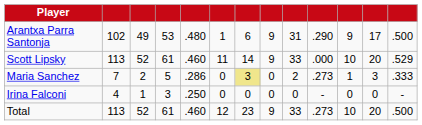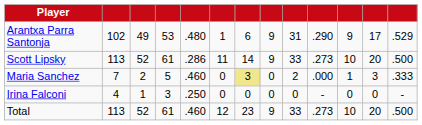 <table class="wikitable" style="text-align:center">
 <tr>
 <th style="background:#C80815; color:white" width="200px">Player</th>
 <th style="background:#C80815; color:white" width="40px"></th>
 <th style="background:#C80815; color:white" width="40px"></th>
 <th style="background:#C80815; color:white" width="40px"></th>
 <th style="background:#C80815; color:white" width="40px"></th>
 <th style="background:#C80815; color:white" width="40px"></th>
 <th style="background:#C80815; color:white" width="40px"></th>
 <th style="background:#C80815; color:white" width="40px"></th>
 <th style="background:#C80815; color:white" width="40px"></th>
 <th style="background:#C80815; color:white" width="40px"></th>
 <th style="background:#C80815; color:white" width="40px"></th>
 <th style="background:#C80815; color:white" width="40px"></th>
 <th style="background:#C80815; color:white" width="40px"></th>
 </tr>
 <tr>
 <td style="text-align:left"><a href='#'>Arantxa Parra Santonja</a></td>
 <td>102</td>
 <td>49</td>
 <td>53</td>
 <td>.480</td>
 <td>1</td>
 <td>6</td>
 <td>9</td>
 <td>31</td>
 <td>.290</td>
 <td>9</td>
 <td>17</td>
-<td>.500</td>
+<td>.529</td>
 </tr>
 <tr>
 <td style="text-align:left"><a href='#'>Scott Lipsky</a></td>
 <td>113</td>
 <td>52</td>
 <td>61</td>
-<td>.460</td>
+<td>.286</td>
 <td>11</td>
 <td>14</td>
 <td>9</td>
 <td>33</td>
-<td>.000</td>
+<td>.273</td>
 <td>10</td>
 <td>20</td>
-<td>.529</td>
+<td>.500</td>
 </tr>
 <tr>
 <td style="text-align:left"><a href='#'>Maria Sanchez</a></td>
 <td>7</td>
 <td>2</td>
 <td>5</td>
-<td>.286</td>
+<td>.460</td>
 <td>0</td>
 <td style="background: khaki;">3</td>
 <td>0</td>
 <td>2</td>
-<td>.273</td>
+<td>.000</td>
 <td>1</td>
 <td>3</td>
 <td>.333</td>
 </tr>
 <tr>
 <td style="text-align:left"><a href='#'>Irina Falconi</a></td>
 <td>4</td>
 <td>1</td>
 <td>3</td>
 <td>.250</td>
 <td>0</td>
 <td>0</td>
 <td>0</td>
 <td>0</td>
 <td>-</td>
 <td>0</td>
 <td>0</td>
 <td>-</td>
 </tr>
 <tr>
 <td style="text-align:left">Total</td>
 <td>113</td>
 <td>52</td>
 <td>61</td>
 <td>.460</td>
 <td>12</td>
 <td>23</td>
 <td>9</td>
 <td>33</td>
 <td>.273</td>
 <td>10</td>
 <td>20</td>
 <td>.500</td>
 </tr>
 </table>
